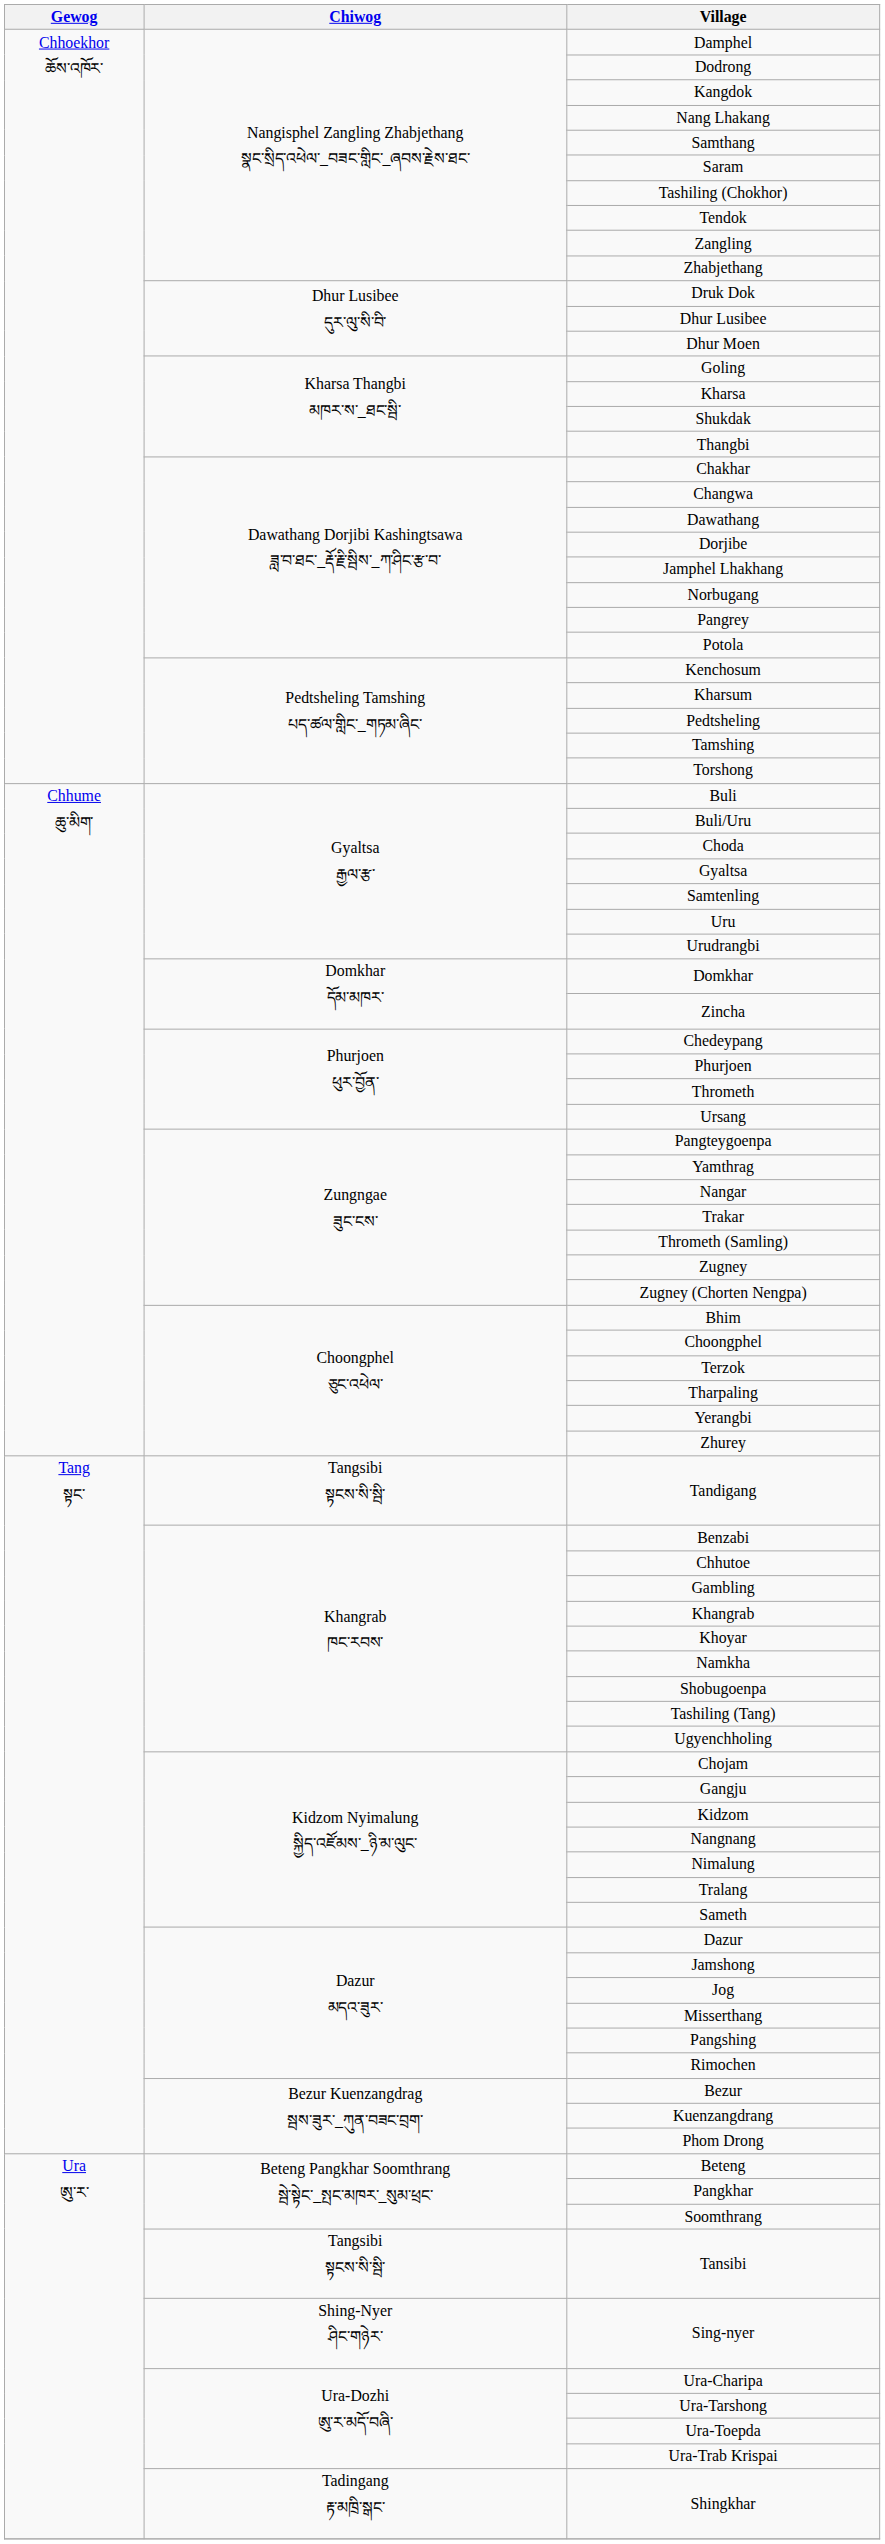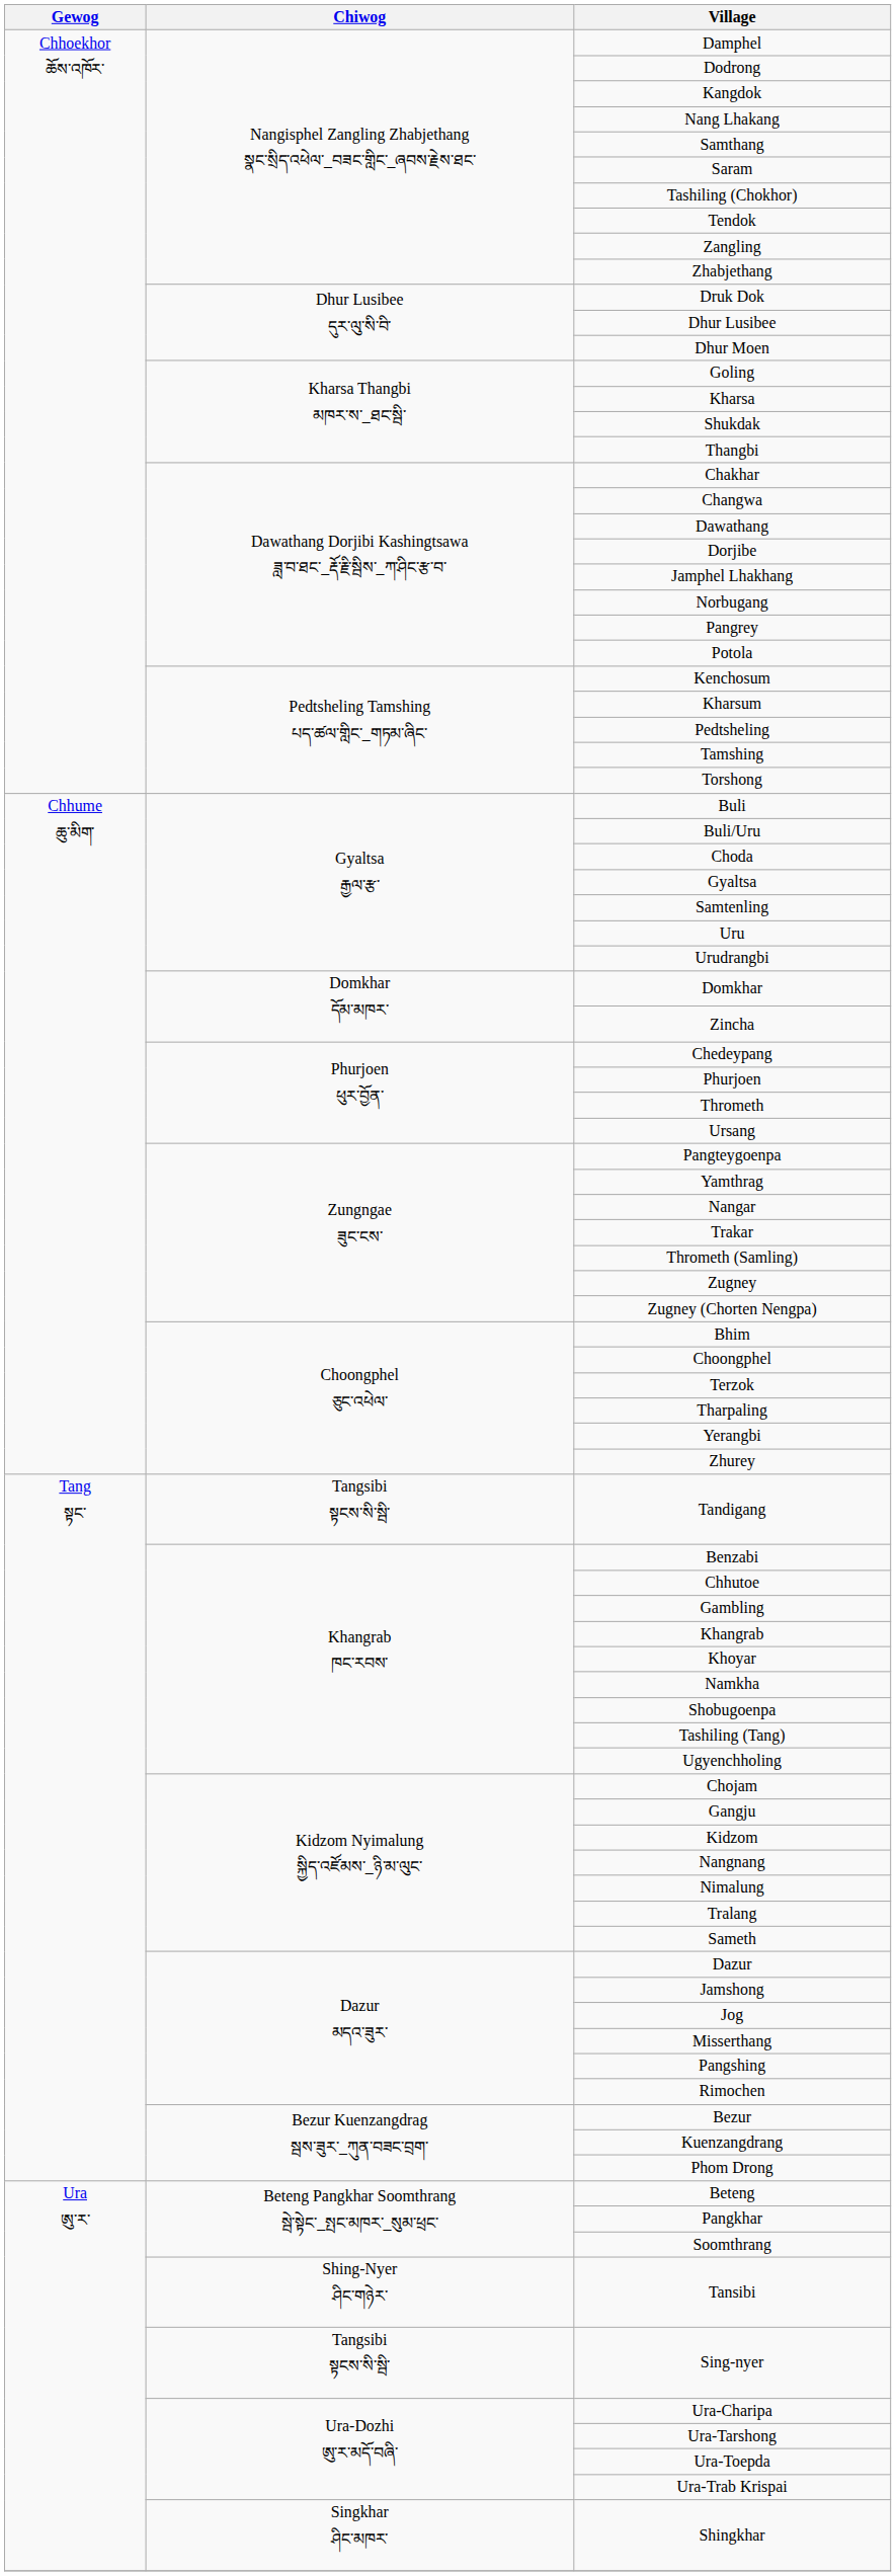 <table class="wikitable" style="width:70%; text-align:center" align="center">
 <tr>
 <th><a href='#'>Gewog</a></th>
 <th><a href='#'>Chiwog</a></th>
 <th>Village</th>
 </tr>
 <tr>
 <td rowspan=30 valign="top"><a href='#'>Chhoekhor</a><br>ཆོས་འཁོར་</td>
 <td rowspan=10>Nangisphel Zangling Zhabjethang<br>སྣང་སྲིད་འཕེལ་_བཟང་གླིང་_ཞབས་རྗེས་ཐང་</td>
 <td>Damphel</td>
 </tr>
 <tr>
 <td>Dodrong</td>
 </tr>
 <tr>
 <td>Kangdok</td>
 </tr>
 <tr>
 <td>Nang Lhakang</td>
 </tr>
 <tr>
 <td>Samthang</td>
 </tr>
 <tr>
 <td>Saram</td>
 </tr>
 <tr>
 <td>Tashiling (Chokhor)</td>
 </tr>
 <tr>
 <td>Tendok</td>
 </tr>
 <tr>
 <td>Zangling</td>
 </tr>
 <tr>
 <td>Zhabjethang</td>
 </tr>
 <tr>
 <td rowspan=3>Dhur Lusibee<br>དུར་ལུ་སི་བི་</td>
 <td>Druk Dok</td>
 </tr>
 <tr>
 <td>Dhur Lusibee</td>
 </tr>
 <tr>
 <td>Dhur Moen</td>
 </tr>
 <tr>
 <td rowspan=4>Kharsa Thangbi<br>མཁར་ས་_ཐང་སྦི་</td>
 <td>Goling</td>
 </tr>
 <tr>
 <td>Kharsa</td>
 </tr>
 <tr>
 <td>Shukdak</td>
 </tr>
 <tr>
 <td>Thangbi</td>
 </tr>
 <tr>
 <td rowspan=8>Dawathang Dorjibi Kashingtsawa<br>ཟླ་བ་ཐང་_རྡོ་རྗི་སྦིས་_ཀ་ཤིང་རྩ་བ་</td>
 <td>Chakhar</td>
 </tr>
 <tr>
 <td>Changwa</td>
 </tr>
 <tr>
 <td>Dawathang</td>
 </tr>
 <tr>
 <td>Dorjibe</td>
 </tr>
 <tr>
 <td>Jamphel Lhakhang</td>
 </tr>
 <tr>
 <td>Norbugang</td>
 </tr>
 <tr>
 <td>Pangrey</td>
 </tr>
 <tr>
 <td>Potola</td>
 </tr>
 <tr>
 <td rowspan=5>Pedtsheling Tamshing<br>པད་ཚལ་གླིང་_གཏམ་ཞིང་</td>
 <td>Kenchosum</td>
 </tr>
 <tr>
 <td>Kharsum</td>
 </tr>
 <tr>
 <td>Pedtsheling</td>
 </tr>
 <tr>
 <td>Tamshing</td>
 </tr>
 <tr>
 <td>Torshong</td>
 </tr>
 <tr>
 <td rowspan=26 valign="top"><a href='#'>Chhume</a><br>ཆུ་མིག་</td>
 <td rowspan=7>Gyaltsa<br>རྒྱལ་རྩ་</td>
 <td>Buli</td>
 </tr>
 <tr>
 <td>Buli/Uru</td>
 </tr>
 <tr>
 <td>Choda</td>
 </tr>
 <tr>
 <td>Gyaltsa</td>
 </tr>
 <tr>
 <td>Samtenling</td>
 </tr>
 <tr>
 <td>Uru</td>
 </tr>
 <tr>
 <td>Urudrangbi</td>
 </tr>
 <tr>
 <td rowspan=2>Domkhar<br>དོམ་མཁར་</td>
 <td>Domkhar</td>
 </tr>
 <tr>
 <td>Zincha</td>
 </tr>
 <tr>
 <td rowspan=4>Phurjoen<br>ཕུར་བྱོན་</td>
 <td>Chedeypang</td>
 </tr>
 <tr>
 <td>Phurjoen</td>
 </tr>
 <tr>
 <td>Thrometh</td>
 </tr>
 <tr>
 <td>Ursang</td>
 </tr>
 <tr>
 <td rowspan=7>Zungngae<br>ཟུང་ངས་</td>
 <td>Pangteygoenpa</td>
 </tr>
 <tr>
 <td>Yamthrag</td>
 </tr>
 <tr>
 <td>Nangar</td>
 </tr>
 <tr>
 <td>Trakar</td>
 </tr>
 <tr>
 <td>Thrometh (Samling)</td>
 </tr>
 <tr>
 <td>Zugney</td>
 </tr>
 <tr>
 <td>Zugney (Chorten Nengpa)</td>
 </tr>
 <tr>
 <td rowspan=6>Choongphel<br>ཅུང་འཕེལ་</td>
 <td>Bhim</td>
 </tr>
 <tr>
 <td>Choongphel</td>
 </tr>
 <tr>
 <td>Terzok</td>
 </tr>
 <tr>
 <td>Tharpaling</td>
 </tr>
 <tr>
 <td>Yerangbi</td>
 </tr>
 <tr>
 <td>Zhurey</td>
 </tr>
 <tr>
 <td rowspan=26 valign="top"><a href='#'>Tang</a><br>སྟང་</td>
 <td>Tangsibi<br>སྟངས་སི་སྦི་</td>
 <td>Tandigang</td>
 </tr>
 <tr>
 <td rowspan=9>Khangrab<br>ཁང་རབས་</td>
 <td>Benzabi</td>
 </tr>
 <tr>
 <td>Chhutoe</td>
 </tr>
 <tr>
 <td>Gambling</td>
 </tr>
 <tr>
 <td>Khangrab</td>
 </tr>
 <tr>
 <td>Khoyar</td>
 </tr>
 <tr>
 <td>Namkha</td>
 </tr>
 <tr>
 <td>Shobugoenpa</td>
 </tr>
 <tr>
 <td>Tashiling (Tang)</td>
 </tr>
 <tr>
 <td>Ugyenchholing</td>
 </tr>
 <tr>
 <td rowspan=7>Kidzom Nyimalung<br>སྐྱིད་འཛོམས་_ཉི་མ་ལུང་</td>
 <td>Chojam</td>
 </tr>
 <tr>
 <td>Gangju</td>
 </tr>
 <tr>
 <td>Kidzom</td>
 </tr>
 <tr>
 <td>Nangnang</td>
 </tr>
 <tr>
 <td>Nimalung</td>
 </tr>
 <tr>
 <td>Tralang</td>
 </tr>
 <tr>
 <td>Sameth</td>
 </tr>
 <tr>
 <td rowspan=6>Dazur<br>མདའ་ཟུར་</td>
 <td>Dazur</td>
 </tr>
 <tr>
 <td>Jamshong</td>
 </tr>
 <tr>
 <td>Jog</td>
 </tr>
 <tr>
 <td>Misserthang</td>
 </tr>
 <tr>
 <td>Pangshing</td>
 </tr>
 <tr>
 <td>Rimochen</td>
 </tr>
 <tr>
 <td rowspan=3>Bezur Kuenzangdrag<br>སྦས་ཟུར་_ཀུན་བཟང་བྲག་</td>
 <td>Bezur</td>
 </tr>
 <tr>
 <td>Kuenzangdrang</td>
 </tr>
 <tr>
 <td>Phom Drong</td>
 </tr>
 <tr>
 <td rowspan=10 valign="top"><a href='#'>Ura</a><br>ཨུ་ར་</td>
 <td rowspan=3>Beteng Pangkhar Soomthrang<br>སྦེ་སྟེང་_སྤང་མཁར་_སུམ་ཕྲང་</td>
 <td>Beteng</td>
 </tr>
 <tr>
 <td>Pangkhar</td>
 </tr>
 <tr>
 <td>Soomthrang</td>
 </tr>
 <tr>
-<td>Tangsibi<br>སྟངས་སི་སྦི་</td>
+<td>Shing-Nyer<br>ཤིང་གཉེར་</td>
 <td>Tansibi</td>
 </tr>
 <tr>
-<td>Shing-Nyer<br>ཤིང་གཉེར་</td>
+<td>Tangsibi<br>སྟངས་སི་སྦི་</td>
 <td>Sing-nyer</td>
 </tr>
 <tr>
 <td rowspan=4>Ura-Dozhi<br>ཨུ་ར་མདོ་བཞི་</td>
 <td>Ura-Charipa</td>
 </tr>
 <tr>
 <td>Ura-Tarshong</td>
 </tr>
 <tr>
 <td>Ura-Toepda</td>
 </tr>
 <tr>
 <td>Ura-Trab Krispai</td>
 </tr>
 <tr>
-<td>Tadingang<br>རྟ་མཁྲི་སྒང་</td>
+<td>Singkhar<br>ཤིང་མཁར་</td>
 <td>Shingkhar</td>
 </tr>
 <tr>
 </tr>
 </table>
